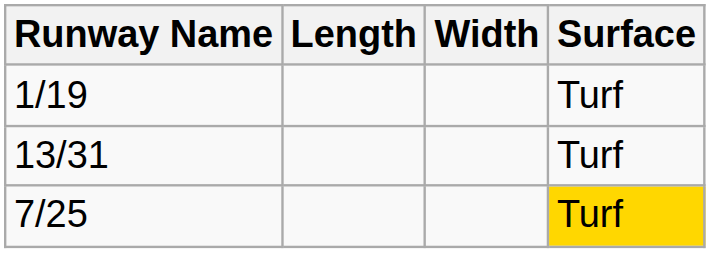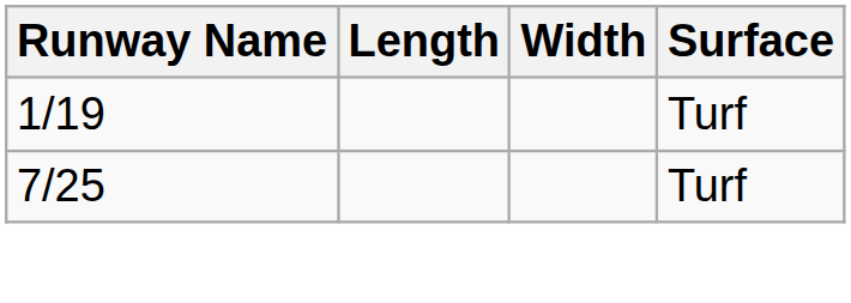 <table class="wikitable">
 <tr>
 <th>Runway Name</th>
 <th>Length</th>
 <th>Width</th>
 <th>Surface</th>
 </tr>
 <tr>
 <td>1/19</td>
 <td></td>
 <td></td>
 <td>Turf</td>
 </tr>
 <tr>
-<td>13/31</td>
+<td>7/25</td>
 <td></td>
 <td></td>
 <td>Turf</td>
 </tr>
-<tr>
-<td>7/25</td>
-<td></td>
-<td></td>
-<td style="background: gold;">Turf</td>
-</tr>
 </table>
